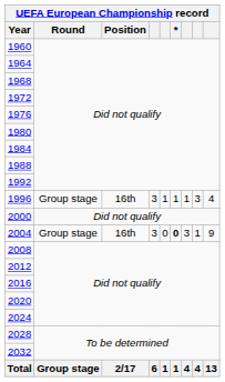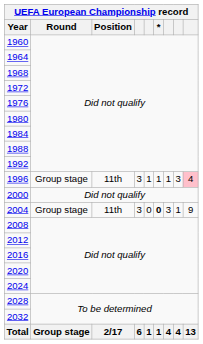 <table class="wikitable" style="text-align: center;">
 <tr>
 <th colspan=9><a href='#'>UEFA European Championship</a> record</th>
 </tr>
 <tr>
 <th>Year</th>
 <th>Round</th>
 <th>Position</th>
 <th></th>
 <th></th>
 <th>*</th>
 <th></th>
 <th></th>
 <th></th>
 </tr>
 <tr>
 <td> <a href='#'>1960</a></td>
 <td colspan=8 rowspan=9><em>Did not qualify</em></td>
 </tr>
 <tr>
 <td> <a href='#'>1964</a></td>
 </tr>
 <tr>
 <td> <a href='#'>1968</a></td>
 </tr>
 <tr>
 <td> <a href='#'>1972</a></td>
 </tr>
 <tr>
 <td> <a href='#'>1976</a></td>
 </tr>
 <tr>
 <td> <a href='#'>1980</a></td>
 </tr>
 <tr>
 <td> <a href='#'>1984</a></td>
 </tr>
 <tr>
 <td> <a href='#'>1988</a></td>
 </tr>
 <tr>
 <td> <a href='#'>1992</a></td>
 </tr>
 <tr>
 <td> <a href='#'>1996</a></td>
 <td>Group stage</td>
-<td>16th</td>
+<td>11th</td>
 <td>3</td>
 <td>1</td>
 <td>1</td>
 <td>1</td>
 <td>3</td>
-<td>4</td>
+<td style="background: pink;">4</td>
 </tr>
 <tr>
 <td>  <a href='#'>2000</a></td>
 <td colspan=8><em>Did not qualify</em></td>
 </tr>
 <tr>
 <td> <a href='#'>2004</a></td>
 <td>Group stage</td>
-<td>16th</td>
+<td>11th</td>
 <td>3</td>
 <td>0</td>
 <td><strong>0</strong></td>
 <td>3</td>
 <td>1</td>
 <td>9</td>
 </tr>
 <tr>
 <td>  <a href='#'>2008</a></td>
 <td colspan=8 rowspan=5><em>Did not qualify</em></td>
 </tr>
 <tr>
 <td>  <a href='#'>2012</a></td>
 </tr>
 <tr>
 <td> <a href='#'>2016</a></td>
 </tr>
 <tr>
 <td> <a href='#'>2020</a></td>
 </tr>
 <tr>
 <td> <a href='#'>2024</a></td>
 </tr>
 <tr>
 <td>  <a href='#'>2028</a></td>
 <td colspan=8 rowspan=2><em>To be determined</em></td>
 </tr>
 <tr>
 <td>  <a href='#'>2032</a></td>
 </tr>
 <tr>
 <th>Total</th>
 <th>Group stage</th>
 <th>2/17</th>
 <th>6</th>
 <th>1</th>
 <th>1</th>
 <th>4</th>
 <th>4</th>
 <th>13</th>
 </tr>
 </table>
